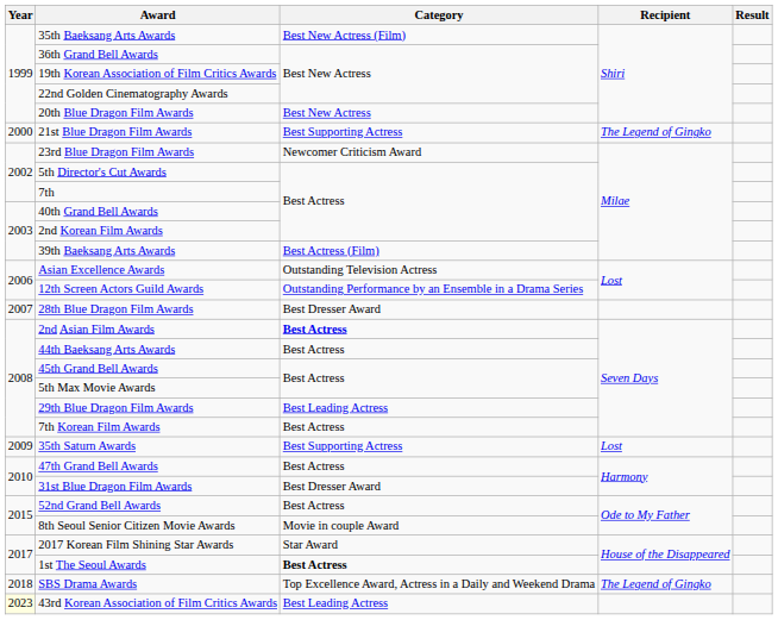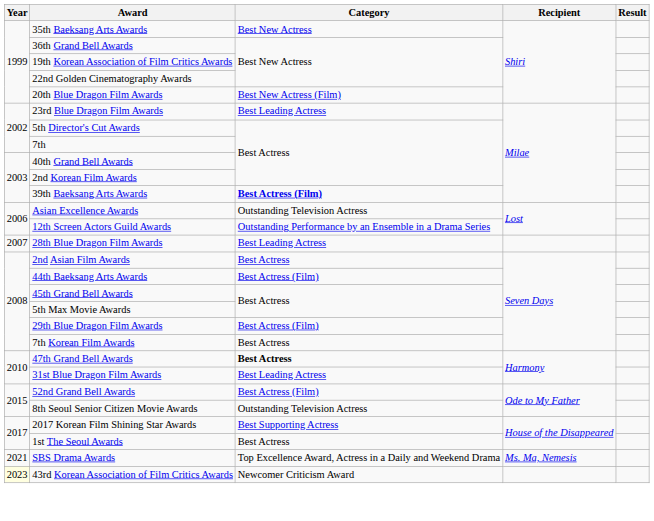 <table class="wikitable sortable">
 <tr>
 <th scope="col">Year</th>
 <th>Award</th>
 <th scope="col">Category</th>
 <th>Recipient</th>
 <th scope="col">Result</th>
 </tr>
 <tr>
 <td rowspan="5">1999</td>
 <td>35th <a href='#'>Baeksang Arts Awards</a></td>
-<td><a href='#'>Best New Actress (Film)</a></td>
+<td><a href='#'>Best New Actress</a></td>
 <td rowspan="5"><em><a href='#'>Shiri</a></em></td>
 <td></td>
 </tr>
 <tr>
 <td>36th <a href='#'>Grand Bell Awards</a></td>
 <td rowspan="3">Best New Actress</td>
 <td></td>
 </tr>
 <tr>
 <td>19th <a href='#'>Korean Association of Film Critics Awards</a></td>
 <td></td>
 </tr>
 <tr>
 <td>22nd Golden Cinematography Awards</td>
 <td></td>
 </tr>
 <tr>
 <td>20th <a href='#'>Blue Dragon Film Awards</a></td>
-<td><a href='#'>Best New Actress</a></td>
-<td></td>
-</tr>
-<tr>
-<td>2000</td>
-<td>21st <a href='#'>Blue Dragon Film Awards</a></td>
-<td><a href='#'>Best Supporting Actress</a></td>
-<td><em><a href='#'>The Legend of Gingko</a></em></td>
+<td><a href='#'>Best New Actress (Film)</a></td>
 <td></td>
 </tr>
 <tr>
 <td rowspan="3">2002</td>
 <td>23rd <a href='#'>Blue Dragon Film Awards</a></td>
-<td>Newcomer Criticism Award</td>
+<td><a href='#'>Best Leading Actress</a></td>
 <td rowspan="6"><em><a href='#'>Milae</a></em></td>
 <td></td>
 </tr>
 <tr>
 <td>5th <a href='#'>Director's Cut Awards</a></td>
 <td rowspan="4">Best Actress</td>
 <td></td>
 </tr>
 <tr>
 <td>7th </td>
 <td></td>
 </tr>
 <tr>
 <td rowspan="3">2003</td>
 <td>40th <a href='#'>Grand Bell Awards</a></td>
 <td></td>
 </tr>
 <tr>
 <td>2nd <a href='#'>Korean Film Awards</a></td>
 <td></td>
 </tr>
 <tr>
 <td>39th <a href='#'>Baeksang Arts Awards</a></td>
-<td><a href='#'>Best Actress (Film)</a></td>
+<td><strong><a href='#'>Best Actress (Film)</a></strong></td>
 <td></td>
 </tr>
 <tr>
 <td rowspan="2">2006</td>
 <td><a href='#'>Asian Excellence Awards</a></td>
 <td>Outstanding Television Actress</td>
 <td rowspan="2"><em><a href='#'>Lost</a></em></td>
 <td></td>
 </tr>
 <tr>
 <td><a href='#'>12th Screen Actors Guild Awards</a></td>
 <td><a href='#'>Outstanding Performance by an Ensemble in a Drama Series</a></td>
 <td></td>
 </tr>
 <tr>
 <td>2007</td>
 <td><a href='#'>28th Blue Dragon Film Awards</a></td>
-<td>Best Dresser Award</td>
+<td><a href='#'>Best Leading Actress</a></td>
 <td></td>
 <td></td>
 </tr>
 <tr>
 <td rowspan="6">2008</td>
 <td><a href='#'>2nd</a> <a href='#'>Asian Film Awards</a></td>
-<td><strong><a href='#'>Best Actress</a></strong></td>
+<td><a href='#'>Best Actress</a></td>
 <td rowspan="6"><em><a href='#'>Seven Days</a></em></td>
 <td></td>
 </tr>
 <tr>
 <td><a href='#'>44th Baeksang Arts Awards</a></td>
-<td>Best Actress</td>
+<td><a href='#'>Best Actress (Film)</a></td>
 <td></td>
 </tr>
 <tr>
 <td><a href='#'>45th Grand Bell Awards</a></td>
 <td rowspan="2">Best Actress</td>
 <td></td>
 </tr>
 <tr>
 <td>5th Max Movie Awards</td>
 <td></td>
 </tr>
 <tr>
 <td><a href='#'>29th Blue Dragon Film Awards</a></td>
-<td><a href='#'>Best Leading Actress</a></td>
+<td><a href='#'>Best Actress (Film)</a></td>
 <td></td>
 </tr>
 <tr>
 <td>7th <a href='#'>Korean Film Awards</a></td>
 <td>Best Actress</td>
 <td></td>
 </tr>
 <tr>
-<td>2009</td>
-<td><a href='#'>35th Saturn Awards</a></td>
-<td><a href='#'>Best Supporting Actress</a></td>
-<td><em><a href='#'>Lost</a></em></td>
-<td></td>
-</tr>
-<tr>
 <td rowspan="2">2010</td>
 <td><a href='#'>47th Grand Bell Awards</a></td>
-<td>Best Actress</td>
+<td><strong>Best Actress</strong></td>
 <td rowspan="2"><em><a href='#'>Harmony</a></em></td>
 <td></td>
 </tr>
 <tr>
 <td><a href='#'>31st Blue Dragon Film Awards</a></td>
-<td>Best Dresser Award</td>
+<td><a href='#'>Best Leading Actress</a></td>
 <td></td>
 </tr>
 <tr>
 <td rowspan="2">2015</td>
 <td><a href='#'>52nd Grand Bell Awards</a></td>
-<td>Best Actress</td>
+<td><a href='#'>Best Actress (Film)</a></td>
 <td rowspan="2"><em><a href='#'>Ode to My Father</a></em></td>
 <td></td>
 </tr>
 <tr>
 <td>8th Seoul Senior Citizen Movie Awards</td>
-<td>Movie in couple Award </td>
+<td>Outstanding Television Actress</td>
 <td></td>
 </tr>
 <tr>
 <td rowspan="2">2017</td>
 <td>2017 Korean Film Shining Star Awards</td>
-<td>Star Award</td>
+<td><a href='#'>Best Supporting Actress</a></td>
 <td rowspan="2"><em><a href='#'>House of the Disappeared</a></em></td>
 <td></td>
 </tr>
 <tr>
 <td>1st <a href='#'>The Seoul Awards</a></td>
-<td><strong>Best Actress</strong></td>
+<td>Best Actress</td>
 <td></td>
 </tr>
 <tr>
-<td>2018</td>
+<td>2021</td>
 <td><a href='#'>SBS Drama Awards</a></td>
 <td>Top Excellence Award, Actress in a Daily and Weekend Drama</td>
-<td><em><a href='#'>The Legend of Gingko</a></em></td>
+<td><em><a href='#'>Ms. Ma, Nemesis</a></em></td>
 <td></td>
 </tr>
 <tr>
 <td style="background: lightyellow;">2023</td>
 <td>43rd <a href='#'>Korean Association of Film Critics Awards</a></td>
-<td><a href='#'>Best Leading Actress</a></td>
+<td>Newcomer Criticism Award</td>
 <td></td>
 <td></td>
 </tr>
 </table>
